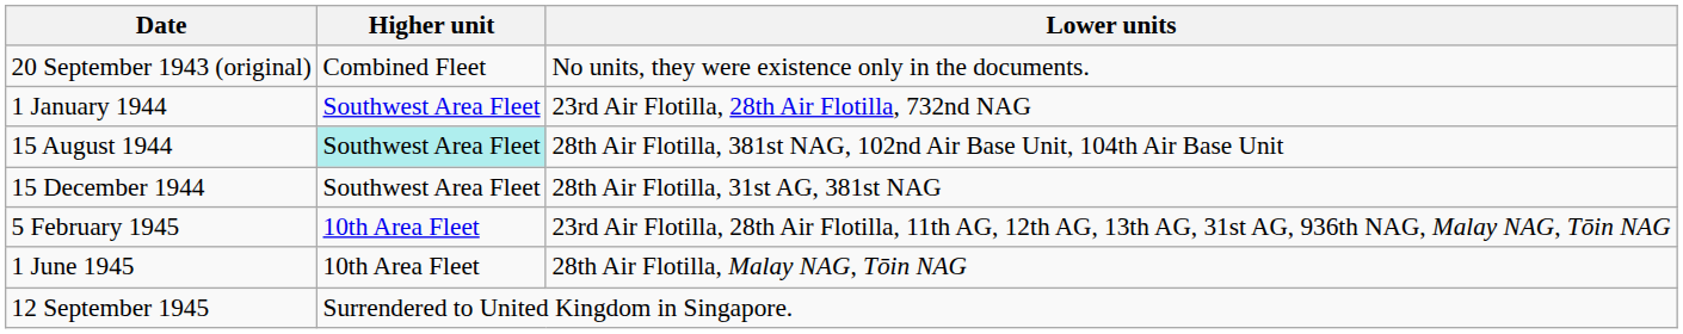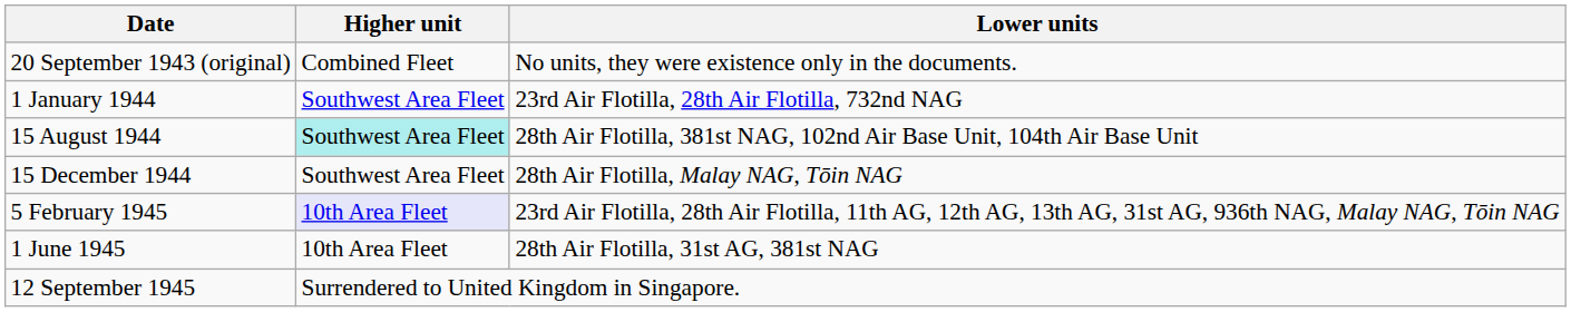 <table class="wikitable">
 <tr>
 <th>Date</th>
 <th>Higher unit</th>
 <th>Lower units</th>
 </tr>
 <tr>
 <td>20 September 1943 (original)</td>
 <td>Combined Fleet</td>
 <td>No units, they were existence only in the documents.</td>
 </tr>
 <tr>
 <td>1 January 1944</td>
 <td><a href='#'>Southwest Area Fleet</a></td>
 <td>23rd Air Flotilla, <a href='#'>28th Air Flotilla</a>, 732nd NAG</td>
 </tr>
 <tr>
 <td>15 August 1944</td>
 <td style="background: paleturquoise;">Southwest Area Fleet</td>
 <td>28th Air Flotilla, 381st NAG, 102nd Air Base Unit, 104th Air Base Unit</td>
 </tr>
 <tr>
 <td>15 December 1944</td>
 <td>Southwest Area Fleet</td>
-<td>28th Air Flotilla, 31st AG, 381st NAG</td>
+<td>28th Air Flotilla, <em>Malay NAG</em>, <em>Tōin NAG</em></td>
 </tr>
 <tr>
 <td>5 February 1945</td>
-<td><a href='#'>10th Area Fleet</a></td>
+<td style="background: lavender;"><a href='#'>10th Area Fleet</a></td>
 <td>23rd Air Flotilla, 28th Air Flotilla, 11th AG, 12th AG, 13th AG, 31st AG, 936th NAG, <em>Malay NAG</em>, <em>Tōin NAG</em></td>
 </tr>
 <tr>
 <td>1 June 1945</td>
 <td>10th Area Fleet</td>
-<td>28th Air Flotilla, <em>Malay NAG</em>, <em>Tōin NAG</em></td>
+<td>28th Air Flotilla, 31st AG, 381st NAG</td>
 </tr>
 <tr>
 <td>12 September 1945</td>
 <td colspan="2">Surrendered to United Kingdom in Singapore.</td>
 </tr>
 </table>
